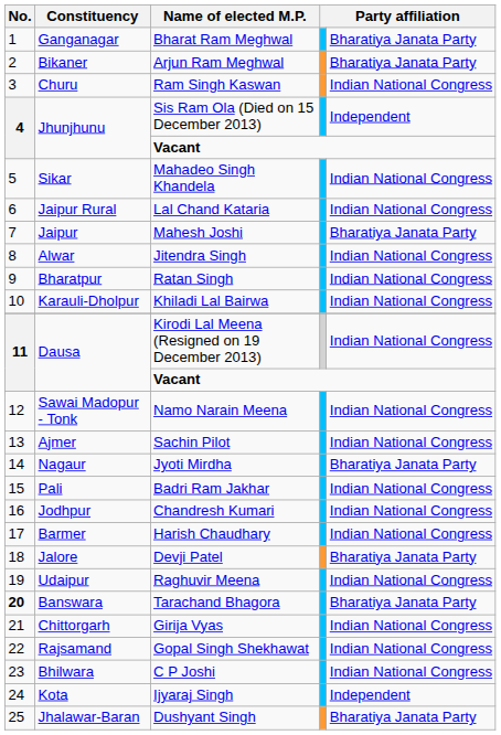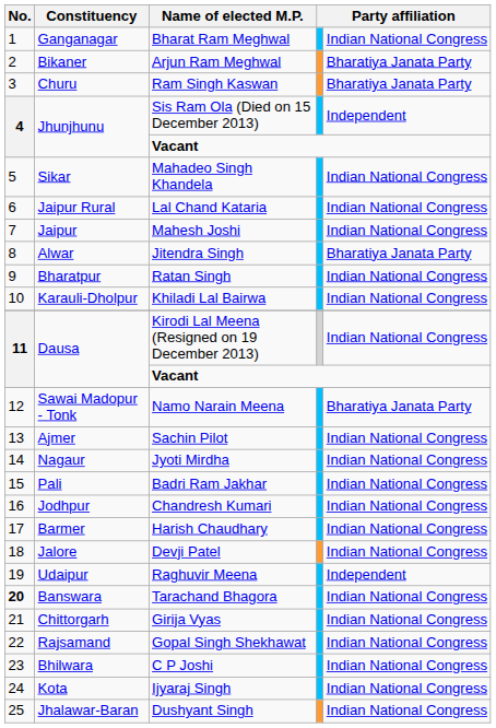 <table class="sortable wikitable">
 <tr>
 <th>No.</th>
 <th style="width:120px">Constituency</th>
 <th style="width:180px">Name of elected M.P.</th>
 <th Colspan=2>Party affiliation</th>
 </tr>
 <tr>
 <td>1</td>
 <td><a href='#'>Ganganagar</a></td>
 <td><a href='#'>Bharat Ram Meghwal</a></td>
 <td bgcolor=#00BFFF></td>
-<td><a href='#'>Bharatiya Janata Party</a></td>
+<td><a href='#'>Indian National Congress</a></td>
 </tr>
 <tr>
 <td>2</td>
 <td><a href='#'>Bikaner</a></td>
 <td><a href='#'>Arjun Ram Meghwal</a></td>
 <td bgcolor=#FF9933></td>
 <td><a href='#'>Bharatiya Janata Party</a></td>
 </tr>
 <tr>
 <td>3</td>
 <td><a href='#'>Churu</a></td>
 <td><a href='#'>Ram Singh Kaswan</a></td>
 <td bgcolor=#FF9933></td>
-<td><a href='#'>Indian National Congress</a></td>
+<td><a href='#'>Bharatiya Janata Party</a></td>
 </tr>
 <tr>
 <th rowspan="2">4</th>
 <td rowspan="2"><a href='#'>Jhunjhunu</a></td>
 <td><a href='#'>Sis Ram Ola</a> (Died on 15 December 2013)</td>
 <td bgcolor=#00BFFF></td>
 <td><a href='#'>Independent</a></td>
 </tr>
 <tr>
 <td colspan="3"><strong>Vacant</strong></td>
 </tr>
 <tr>
 <td>5</td>
 <td><a href='#'>Sikar</a></td>
 <td><a href='#'>Mahadeo Singh Khandela</a></td>
 <td bgcolor=#00BFFF></td>
 <td><a href='#'>Indian National Congress</a></td>
 </tr>
 <tr>
 <td>6</td>
 <td><a href='#'>Jaipur Rural</a></td>
 <td><a href='#'>Lal Chand Kataria</a></td>
 <td bgcolor=#00BFFF></td>
 <td><a href='#'>Indian National Congress</a></td>
 </tr>
 <tr>
 <td>7</td>
 <td><a href='#'>Jaipur</a></td>
 <td><a href='#'>Mahesh Joshi</a></td>
 <td bgcolor=#00BFFF></td>
-<td><a href='#'>Bharatiya Janata Party</a></td>
+<td><a href='#'>Indian National Congress</a></td>
 </tr>
 <tr>
 <td>8</td>
 <td><a href='#'>Alwar</a></td>
 <td><a href='#'>Jitendra Singh</a></td>
 <td bgcolor=#00BFFF></td>
-<td><a href='#'>Indian National Congress</a></td>
+<td><a href='#'>Bharatiya Janata Party</a></td>
 </tr>
 <tr>
 <td>9</td>
 <td><a href='#'>Bharatpur</a></td>
 <td><a href='#'>Ratan Singh</a></td>
 <td bgcolor=#00BFFF></td>
 <td><a href='#'>Indian National Congress</a></td>
 </tr>
 <tr>
 <td>10</td>
 <td><a href='#'>Karauli-Dholpur</a></td>
 <td><a href='#'>Khiladi Lal Bairwa</a></td>
 <td bgcolor=#00BFFF></td>
 <td><a href='#'>Indian National Congress</a></td>
 </tr>
 <tr>
 </tr>
 <tr>
 <th rowspan="2">11</th>
 <td rowspan="2"><a href='#'>Dausa</a></td>
 <td><a href='#'>Kirodi Lal Meena</a> (Resigned on 19 December 2013)</td>
 <td bgcolor=#D3D3D3></td>
 <td><a href='#'>Indian National Congress</a></td>
 </tr>
 <tr>
 <td colspan="3"><strong>Vacant </strong></td>
 </tr>
 <tr>
 <td>12</td>
 <td><a href='#'>Sawai Madopur - Tonk</a></td>
 <td><a href='#'>Namo Narain Meena</a></td>
 <td bgcolor=#00BFFF></td>
-<td><a href='#'>Indian National Congress</a></td>
+<td><a href='#'>Bharatiya Janata Party</a></td>
 </tr>
 <tr>
 <td>13</td>
 <td><a href='#'>Ajmer</a></td>
 <td><a href='#'>Sachin Pilot</a></td>
 <td bgcolor=#00BFFF></td>
 <td><a href='#'>Indian National Congress</a></td>
 </tr>
 <tr>
 <td>14</td>
 <td><a href='#'>Nagaur</a></td>
 <td><a href='#'>Jyoti Mirdha</a></td>
 <td bgcolor=#00BFFF></td>
-<td><a href='#'>Bharatiya Janata Party</a></td>
+<td><a href='#'>Indian National Congress</a></td>
 </tr>
 <tr>
 <td>15</td>
 <td><a href='#'>Pali</a></td>
 <td><a href='#'>Badri Ram Jakhar</a></td>
 <td bgcolor=#00BFFF></td>
 <td><a href='#'>Indian National Congress</a></td>
 </tr>
 <tr>
 <td>16</td>
 <td><a href='#'>Jodhpur</a></td>
 <td><a href='#'>Chandresh Kumari</a></td>
 <td bgcolor=#00BFFF></td>
 <td><a href='#'>Indian National Congress</a></td>
 </tr>
 <tr>
 <td>17</td>
 <td><a href='#'>Barmer</a></td>
 <td><a href='#'>Harish Chaudhary</a></td>
 <td bgcolor=#00BFFF></td>
 <td><a href='#'>Indian National Congress</a></td>
 </tr>
 <tr>
 <td>18</td>
 <td><a href='#'>Jalore</a></td>
 <td><a href='#'>Devji Patel</a></td>
 <td bgcolor=#FF9933></td>
-<td><a href='#'>Bharatiya Janata Party</a></td>
+<td><a href='#'>Indian National Congress</a></td>
 </tr>
 <tr>
 <td>19</td>
 <td><a href='#'>Udaipur</a></td>
 <td><a href='#'>Raghuvir Meena</a></td>
 <td bgcolor=#00BFFF></td>
-<td><a href='#'>Indian National Congress</a></td>
+<td><a href='#'>Independent</a></td>
 </tr>
 <tr>
 <td><strong>20</strong></td>
 <td><a href='#'>Banswara</a></td>
 <td><a href='#'>Tarachand Bhagora</a></td>
 <td bgcolor=#00BFFF></td>
-<td><a href='#'>Bharatiya Janata Party</a></td>
+<td><a href='#'>Indian National Congress</a></td>
 </tr>
 <tr>
 <td>21</td>
 <td><a href='#'>Chittorgarh</a></td>
 <td><a href='#'>Girija Vyas</a></td>
 <td bgcolor=#00BFFF></td>
 <td><a href='#'>Indian National Congress</a></td>
 </tr>
 <tr>
 <td>22</td>
 <td><a href='#'>Rajsamand</a></td>
 <td><a href='#'>Gopal Singh Shekhawat</a></td>
 <td bgcolor=#00BFFF></td>
 <td><a href='#'>Indian National Congress</a></td>
 </tr>
 <tr>
 <td>23</td>
 <td><a href='#'>Bhilwara</a></td>
 <td><a href='#'>C P Joshi</a></td>
 <td bgcolor=#00BFFF></td>
 <td><a href='#'>Indian National Congress</a></td>
 </tr>
 <tr>
 <td>24</td>
 <td><a href='#'>Kota</a></td>
 <td><a href='#'>Ijyaraj Singh</a></td>
 <td bgcolor=#00BFFF></td>
-<td><a href='#'>Independent</a></td>
+<td><a href='#'>Indian National Congress</a></td>
 </tr>
 <tr>
 <td>25</td>
 <td><a href='#'>Jhalawar-Baran</a></td>
 <td><a href='#'>Dushyant Singh</a></td>
 <td bgcolor=#FF9933></td>
-<td><a href='#'>Bharatiya Janata Party</a></td>
+<td><a href='#'>Indian National Congress</a></td>
 </tr>
 </table>
